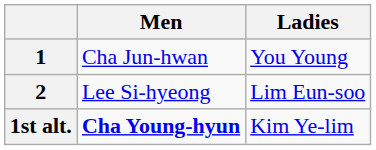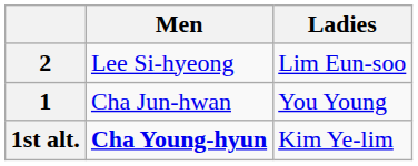 <table class="wikitable">
 <tr>
 <th></th>
 <th>Men</th>
 <th>Ladies</th>
 </tr>
 <tr>
+<th>2</th>
+<td><a href='#'>Lee Si-hyeong</a></td>
+<td><a href='#'>Lim Eun-soo</a></td>
+</tr>
+<tr>
 <th>1</th>
 <td><a href='#'>Cha Jun-hwan</a></td>
 <td><a href='#'>You Young</a></td>
-</tr>
-<tr>
-<th>2</th>
-<td><a href='#'>Lee Si-hyeong</a></td>
-<td><a href='#'>Lim Eun-soo</a></td>
 </tr>
 <tr>
 <th>1st alt.</th>
 <td><strong><a href='#'>Cha Young-hyun</a></strong></td>
 <td><a href='#'>Kim Ye-lim</a></td>
 </tr>
 </table>
